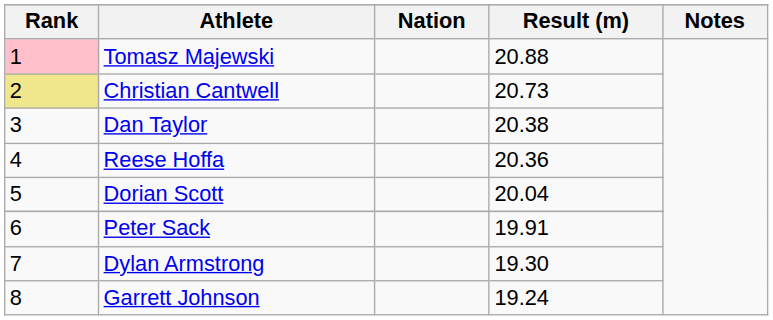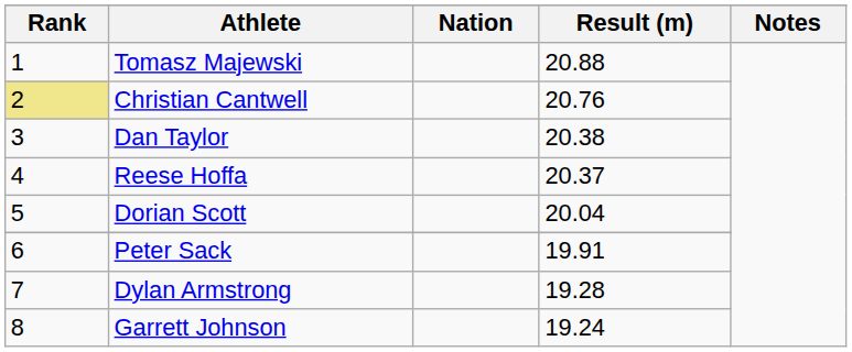 <table class="wikitable" width=90%>
 <tr>
 </tr>
 <tr>
 <th>Rank</th>
 <th>Athlete</th>
 <th>Nation</th>
 <th>Result (m)</th>
 <th>Notes</th>
 </tr>
 <tr>
-<td style="background: pink;">1</td>
+<td>1</td>
 <td><a href='#'>Tomasz Majewski</a></td>
 <td></td>
 <td>20.88</td>
 </tr>
 <tr>
 <td style="background: khaki;">2</td>
 <td><a href='#'>Christian Cantwell</a></td>
 <td></td>
-<td>20.73</td>
+<td>20.76</td>
 </tr>
 <tr>
 <td>3</td>
 <td><a href='#'>Dan Taylor</a></td>
 <td></td>
 <td>20.38</td>
 </tr>
 <tr>
 <td>4</td>
 <td><a href='#'>Reese Hoffa</a></td>
 <td></td>
-<td>20.36</td>
+<td>20.37</td>
 </tr>
 <tr>
 <td>5</td>
 <td><a href='#'>Dorian Scott</a></td>
 <td></td>
 <td>20.04</td>
 </tr>
 <tr>
 </tr>
 <tr>
 <td>6</td>
 <td><a href='#'>Peter Sack</a></td>
 <td></td>
 <td>19.91</td>
 </tr>
 <tr>
 <td>7</td>
 <td><a href='#'>Dylan Armstrong</a></td>
 <td></td>
-<td>19.30</td>
+<td>19.28</td>
 </tr>
 <tr>
 <td>8</td>
 <td><a href='#'>Garrett Johnson</a></td>
 <td></td>
 <td>19.24</td>
 </tr>
 </table>
